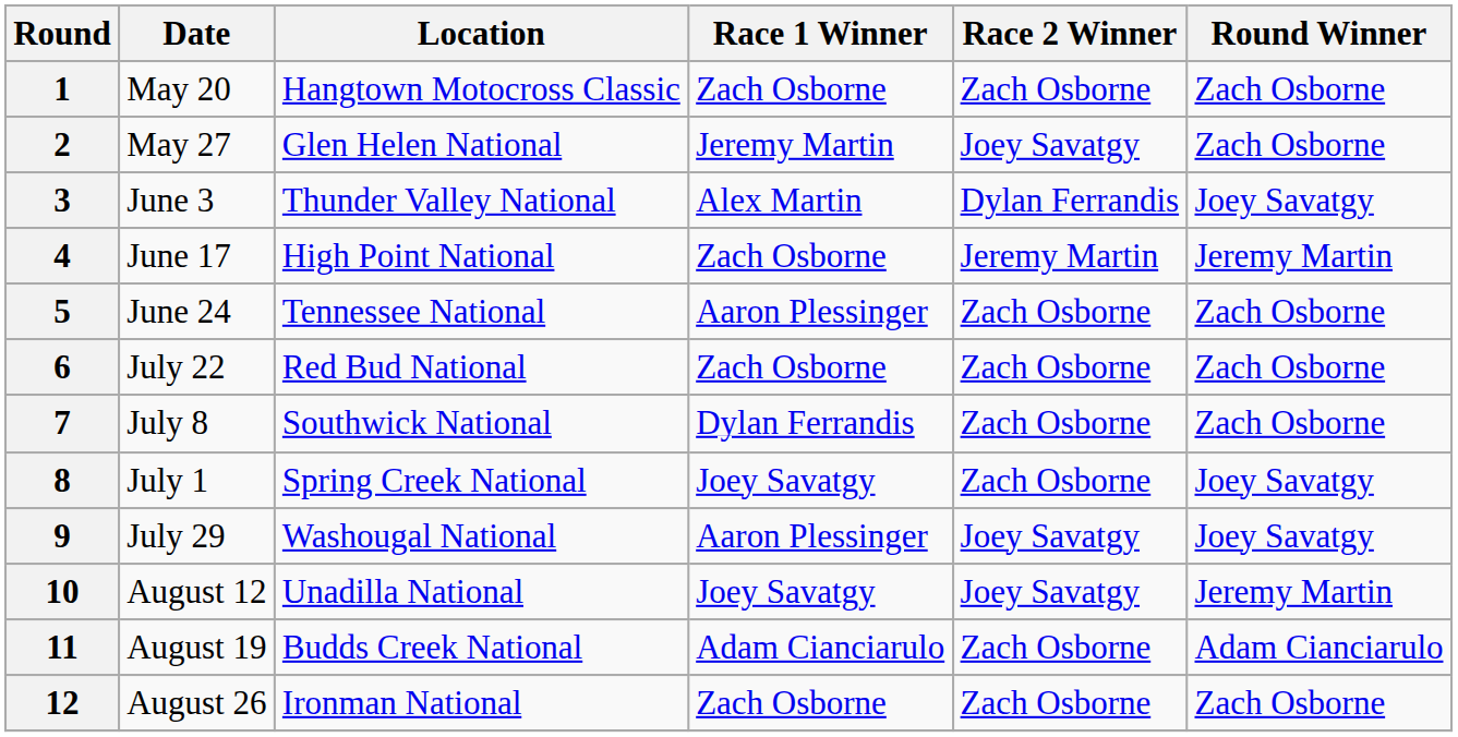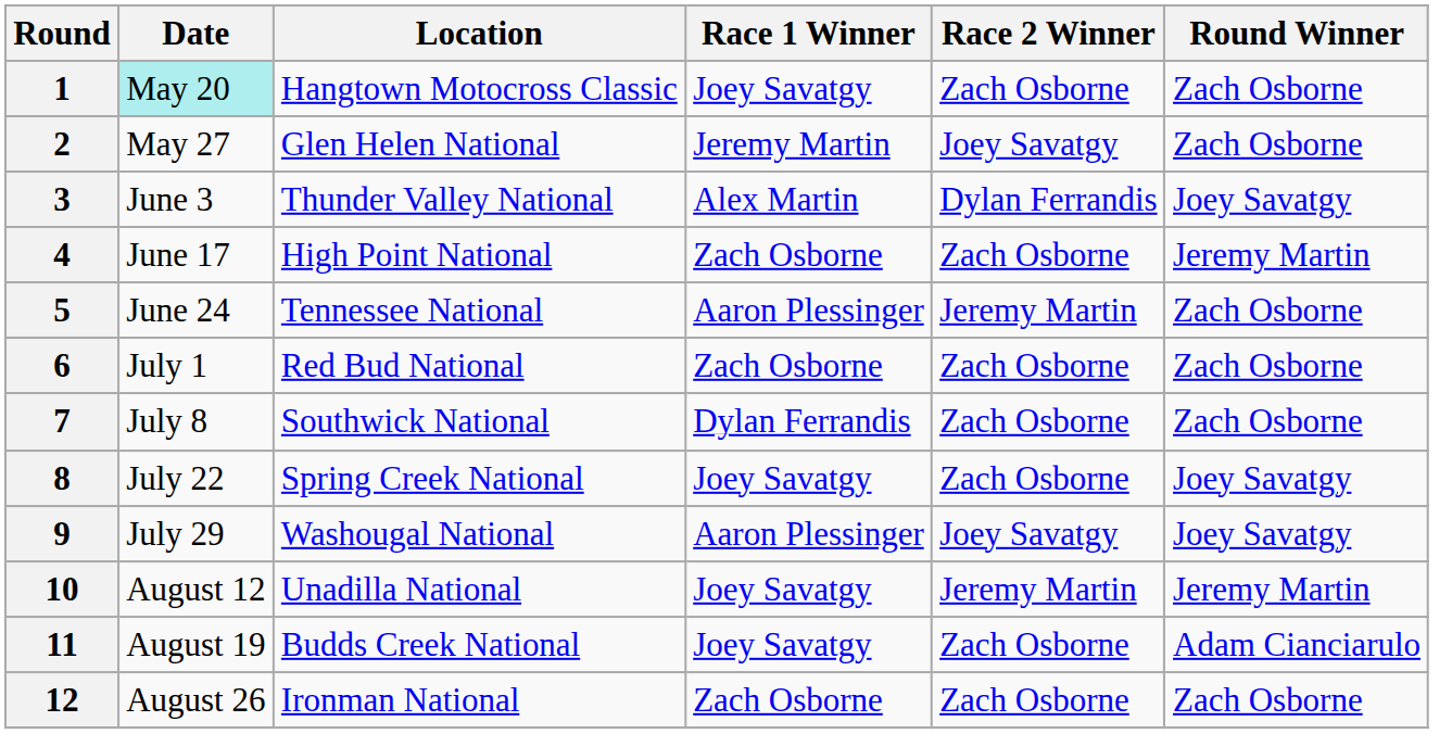 <table class="wikitable" style="font-size: 95%;">
 <tr>
 <th align=center>Round</th>
 <th align=center>Date</th>
 <th align=center>Location</th>
 <th align=center>Race 1 Winner</th>
 <th align=center>Race 2 Winner</th>
 <th align=center>Round Winner</th>
 </tr>
 <tr>
 <th>1</th>
-<td>May 20</td>
+<td style="background: paleturquoise;">May 20</td>
 <td> <a href='#'>Hangtown Motocross Classic</a></td>
-<td> <a href='#'>Zach Osborne</a></td>
+<td> <a href='#'>Joey Savatgy</a></td>
 <td> <a href='#'>Zach Osborne</a></td>
 <td> <a href='#'>Zach Osborne</a></td>
 </tr>
 <tr>
 <th>2</th>
 <td>May 27</td>
 <td> <a href='#'>Glen Helen National</a></td>
 <td> <a href='#'>Jeremy Martin</a></td>
 <td> <a href='#'>Joey Savatgy</a></td>
 <td> <a href='#'>Zach Osborne</a></td>
 </tr>
 <tr>
 <th>3</th>
 <td>June 3</td>
 <td> <a href='#'>Thunder Valley National</a></td>
 <td> <a href='#'>Alex Martin</a></td>
 <td> <a href='#'>Dylan Ferrandis</a></td>
 <td> <a href='#'>Joey Savatgy</a></td>
 </tr>
 <tr>
 <th>4</th>
 <td>June 17</td>
 <td> <a href='#'>High Point National</a></td>
 <td> <a href='#'>Zach Osborne</a></td>
-<td> <a href='#'>Jeremy Martin</a></td>
+<td> <a href='#'>Zach Osborne</a></td>
 <td> <a href='#'>Jeremy Martin</a></td>
 </tr>
 <tr>
 <th>5</th>
 <td>June 24</td>
 <td> <a href='#'>Tennessee National</a></td>
 <td> <a href='#'>Aaron Plessinger</a></td>
-<td> <a href='#'>Zach Osborne</a></td>
+<td> <a href='#'>Jeremy Martin</a></td>
 <td> <a href='#'>Zach Osborne</a></td>
 </tr>
 <tr>
 <th>6</th>
-<td>July 22</td>
+<td>July 1</td>
 <td> <a href='#'>Red Bud National</a></td>
 <td> <a href='#'>Zach Osborne</a></td>
 <td> <a href='#'>Zach Osborne</a></td>
 <td> <a href='#'>Zach Osborne</a></td>
 </tr>
 <tr>
 <th>7</th>
 <td>July 8</td>
 <td> <a href='#'>Southwick National</a></td>
 <td> <a href='#'>Dylan Ferrandis</a></td>
 <td> <a href='#'>Zach Osborne</a></td>
 <td> <a href='#'>Zach Osborne</a></td>
 </tr>
 <tr>
 <th>8</th>
-<td>July 1</td>
+<td>July 22</td>
 <td> <a href='#'>Spring Creek National</a></td>
 <td> <a href='#'>Joey Savatgy</a></td>
 <td> <a href='#'>Zach Osborne</a></td>
 <td> <a href='#'>Joey Savatgy</a></td>
 </tr>
 <tr>
 <th>9</th>
 <td>July 29</td>
 <td> <a href='#'>Washougal National</a></td>
 <td> <a href='#'>Aaron Plessinger</a></td>
 <td> <a href='#'>Joey Savatgy</a></td>
 <td> <a href='#'>Joey Savatgy</a></td>
 </tr>
 <tr>
 <th>10</th>
 <td>August 12</td>
 <td> <a href='#'>Unadilla National</a></td>
 <td> <a href='#'>Joey Savatgy</a></td>
-<td> <a href='#'>Joey Savatgy</a></td>
+<td> <a href='#'>Jeremy Martin</a></td>
 <td> <a href='#'>Jeremy Martin</a></td>
 </tr>
 <tr>
 <th>11</th>
 <td>August 19</td>
 <td> <a href='#'>Budds Creek National</a></td>
-<td> <a href='#'>Adam Cianciarulo</a></td>
+<td> <a href='#'>Joey Savatgy</a></td>
 <td> <a href='#'>Zach Osborne</a></td>
 <td> <a href='#'>Adam Cianciarulo</a></td>
 </tr>
 <tr>
 <th>12</th>
 <td>August 26</td>
 <td> <a href='#'>Ironman National</a></td>
 <td> <a href='#'>Zach Osborne</a></td>
 <td> <a href='#'>Zach Osborne</a></td>
 <td> <a href='#'>Zach Osborne</a></td>
 </tr>
 <tr>
 </tr>
 </table>
